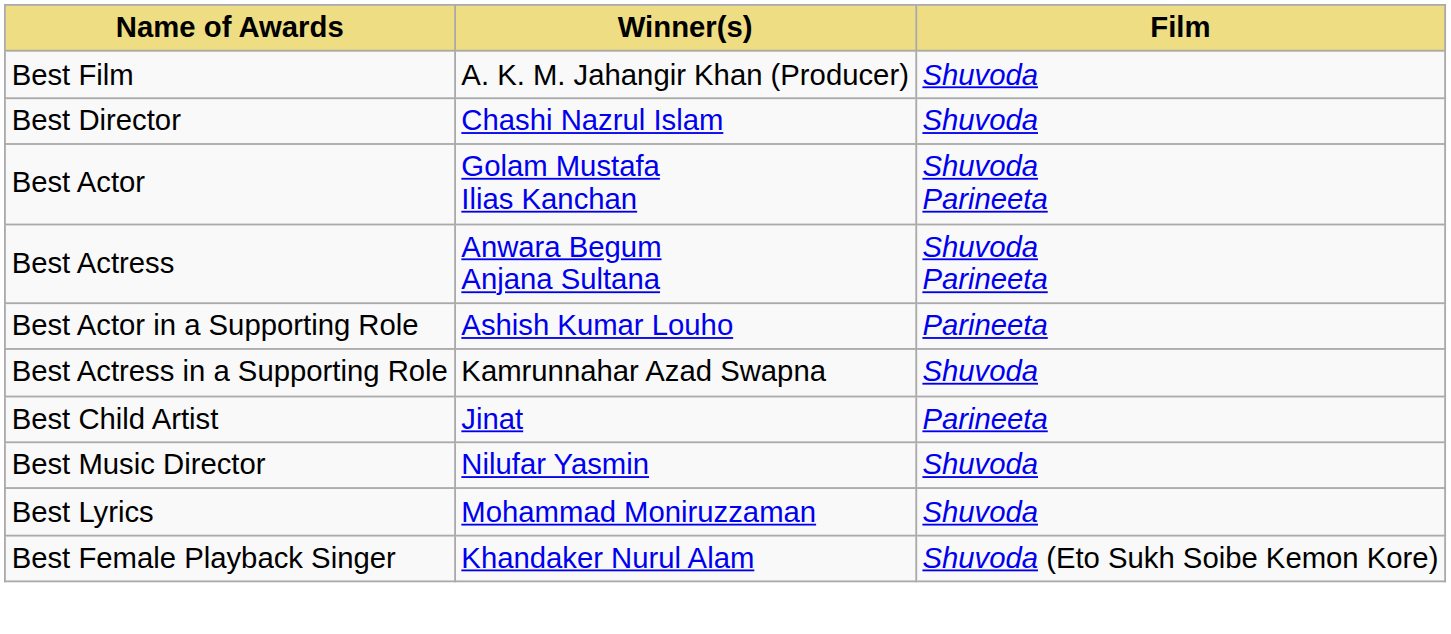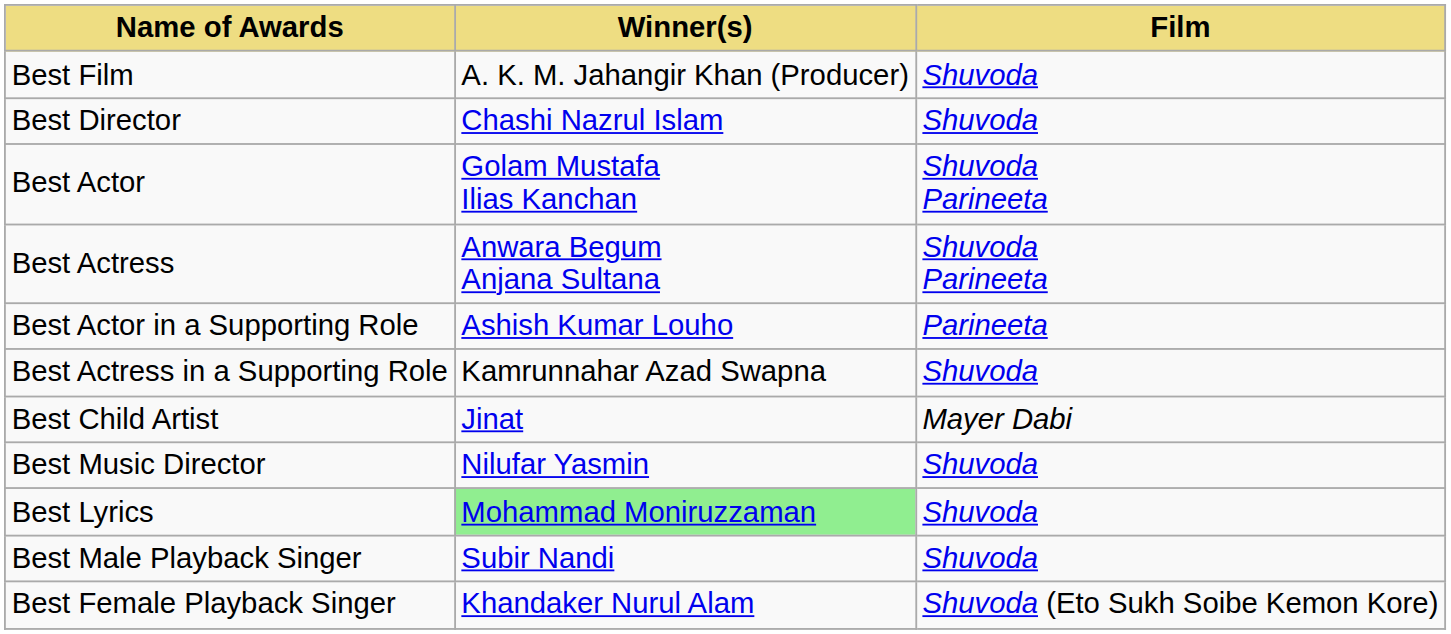 <table class="wikitable">
 <tr>
 <th style="background:#EEDD82;">Name of Awards</th>
 <th style="background:#EEDD82;">Winner(s)</th>
 <th style="background:#EEDD82;">Film</th>
 </tr>
 <tr>
 <td>Best Film</td>
 <td>A. K. M. Jahangir Khan (Producer)</td>
 <td><em><a href='#'>Shuvoda</a></em></td>
 </tr>
 <tr>
 <td>Best Director</td>
 <td><a href='#'>Chashi Nazrul Islam</a></td>
 <td><em><a href='#'>Shuvoda</a></em></td>
 </tr>
 <tr>
 <td>Best Actor</td>
 <td><a href='#'>Golam Mustafa</a><br><a href='#'>Ilias Kanchan</a></td>
 <td><em><a href='#'>Shuvoda</a></em><br><em><a href='#'>Parineeta</a></em></td>
 </tr>
 <tr>
 <td>Best Actress</td>
 <td><a href='#'>Anwara Begum</a><br><a href='#'>Anjana Sultana</a></td>
 <td><em><a href='#'>Shuvoda</a></em><br><em><a href='#'>Parineeta</a></em></td>
 </tr>
 <tr>
 <td>Best Actor in a Supporting Role</td>
 <td><a href='#'>Ashish Kumar Louho</a></td>
 <td><em><a href='#'>Parineeta</a></em></td>
 </tr>
 <tr>
 <td>Best Actress in a Supporting Role</td>
 <td>Kamrunnahar Azad Swapna</td>
 <td><em><a href='#'>Shuvoda</a></em></td>
 </tr>
 <tr>
 <td>Best Child Artist</td>
 <td><a href='#'>Jinat</a></td>
-<td><em><a href='#'>Parineeta</a></em></td>
+<td><em>Mayer Dabi</em></td>
 </tr>
 <tr>
 <td>Best Music Director</td>
 <td><a href='#'>Nilufar Yasmin</a></td>
 <td><em><a href='#'>Shuvoda</a></em></td>
 </tr>
 <tr>
 <td>Best Lyrics</td>
-<td><a href='#'>Mohammad Moniruzzaman</a></td>
+<td style="background: lightgreen;"><a href='#'>Mohammad Moniruzzaman</a></td>
+<td><em><a href='#'>Shuvoda</a></em></td>
+</tr>
+<tr>
+<td>Best Male Playback Singer</td>
+<td><a href='#'>Subir Nandi</a></td>
 <td><em><a href='#'>Shuvoda</a></em></td>
 </tr>
 <tr>
 <td>Best Female Playback Singer</td>
 <td><a href='#'>Khandaker Nurul Alam</a></td>
 <td><em><a href='#'>Shuvoda</a></em> (Eto Sukh Soibe Kemon Kore)</td>
 </tr>
 </table>
